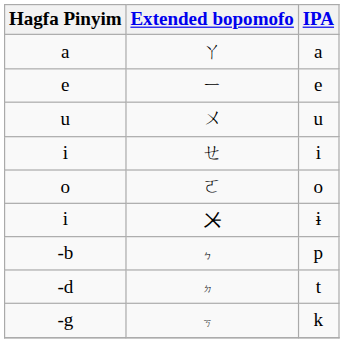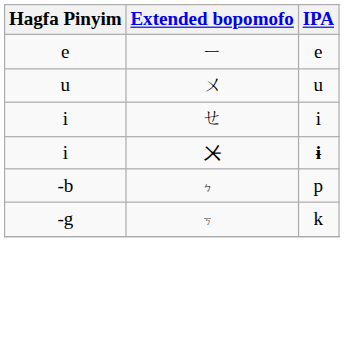 <table class=wikitable border=1>
 <tr>
 <th align=center>Hagfa Pinyim</th>
 <th align=center><a href='#'>Extended bopomofo</a></th>
 <th align=center><a href='#'>IPA</a></th>
-</tr>
-<tr>
-<td align=center>a</td>
-<td align=center>ㄚ</td>
-<td align=center>a</td>
 </tr>
 <tr>
 <td align=center>e</td>
 <td align=center>ㄧ</td>
 <td align=center>e</td>
 </tr>
 <tr>
 <td align=center>u</td>
 <td align=center>ㄨ</td>
 <td align=center>u</td>
 </tr>
 <tr>
 <td align=center>i</td>
 <td align=center>ㄝ</td>
 <td align=center>i</td>
 </tr>
 <tr>
-<td align=center>o</td>
-<td align=center>ㄛ</td>
-<td align=center>o</td>
-</tr>
-<tr>
 <td align=center>i</td>
 <td align=center>ㆨ</td>
-<td align=center>ɨ</td>
+<td align=center><strong>ɨ</strong></td>
 </tr>
 <tr>
 <td align=center>-b</td>
 <td align=center>ㆴ</td>
 <td align=center>p</td>
-</tr>
-<tr>
-<td align=center>-d</td>
-<td align=center>ㆵ</td>
-<td align=center>t</td>
 </tr>
 <tr>
 <td align=center>-g</td>
 <td align=center>ㆶ</td>
 <td align=center>k</td>
 </tr>
 <tr>
 </tr>
 </table>
